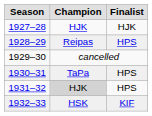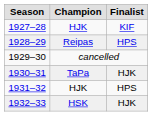 <table class="wikitable mw-collapsible mw-collapsed" style="font-size:100%; text-align:center; width:15em;">
 <tr>
 <th style="background:#e0e0e0;">Season</th>
 <th style="background:#e0e0e0;">Champion</th>
 <th style="background:#e0e0e0;">Finalist</th>
 </tr>
 <tr>
 <td><a href='#'>1927–28</a></td>
 <td><a href='#'>HJK</a></td>
-<td>HJK</td>
+<td><a href='#'>KIF</a></td>
 </tr>
 <tr style="background:#f0f0f0;">
 <td><a href='#'>1928–29</a></td>
 <td><a href='#'>Reipas</a></td>
 <td><a href='#'>HPS</a></td>
 </tr>
 <tr>
 <td>1929–30</td>
 <td colspan="2"><em>cancelled</em></td>
 </tr>
 <tr style="background:#f0f0f0;">
 <td><a href='#'>1930–31</a></td>
 <td><a href='#'>TaPa</a></td>
-<td>HPS</td>
+<td>HJK</td>
 </tr>
 <tr>
 <td><a href='#'>1931–32</a></td>
-<td style="background: lightgrey;">HJK</td>
+<td>HJK</td>
 <td>HPS</td>
 </tr>
 <tr style="background:#f0f0f0;">
 <td><a href='#'>1932–33</a></td>
 <td><a href='#'>HSK</a></td>
-<td><a href='#'>KIF</a></td>
+<td>HJK</td>
 </tr>
 </table>
